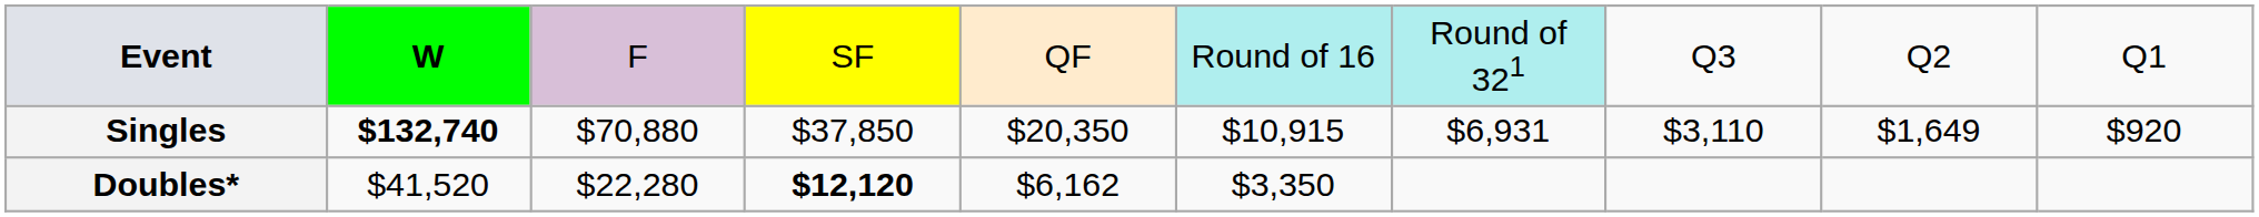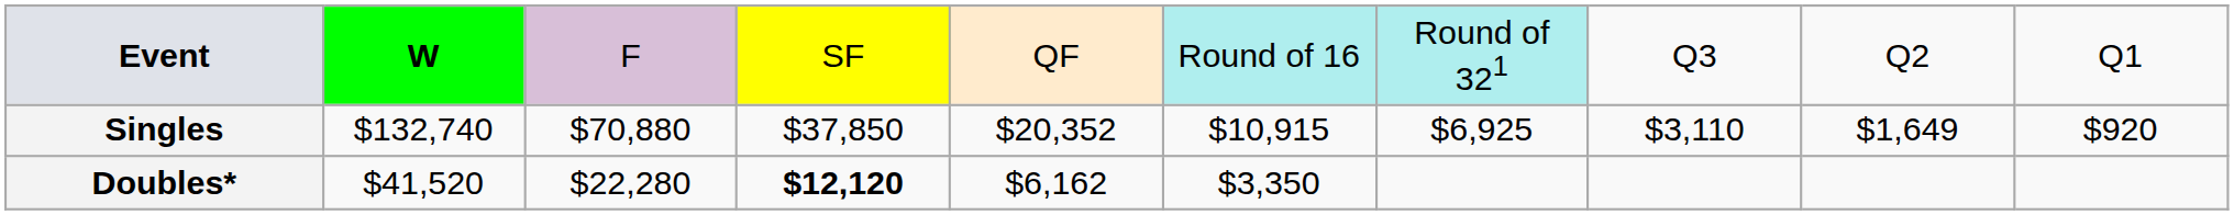 <table class=wikitable style=font-size:90%;text-align:center>
 <tr>
 <td style="width:130px; background:#dfe2e9;"><strong>Event</strong></td>
 <td style="width:80px; background:lime;"><strong>W</strong></td>
 <td style="width:85px; background:thistle;">F</td>
 <td style="width:85px; background:#ff0;">SF</td>
 <td style="width:85px; background:#ffebcd;">QF</td>
 <td style="width:85px; background:#afeeee;">Round of 16</td>
 <td style="width:85px; background:#afeeee;">Round of 32<sup>1</sup></td>
 <td width=85>Q3</td>
 <td width=85>Q2</td>
 <td width=85>Q1</td>
 </tr>
 <tr>
 <td style="background:#f3f3f3;"><strong>Singles</strong></td>
-<td><strong>$132,740</strong></td>
+<td>$132,740</td>
 <td>$70,880</td>
 <td>$37,850</td>
-<td>$20,350</td>
+<td>$20,352</td>
 <td>$10,915</td>
-<td>$6,931</td>
+<td>$6,925</td>
 <td>$3,110</td>
 <td>$1,649</td>
 <td>$920</td>
 </tr>
 <tr>
 <td style="background:#f3f3f3;"><strong>Doubles*</strong></td>
 <td>$41,520</td>
 <td>$22,280</td>
 <td><strong>$12,120</strong></td>
 <td>$6,162</td>
 <td>$3,350</td>
 <td></td>
 <td></td>
 <td></td>
 <td></td>
 </tr>
 </table>
